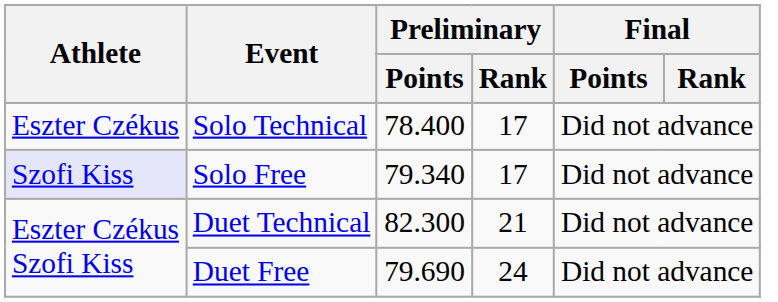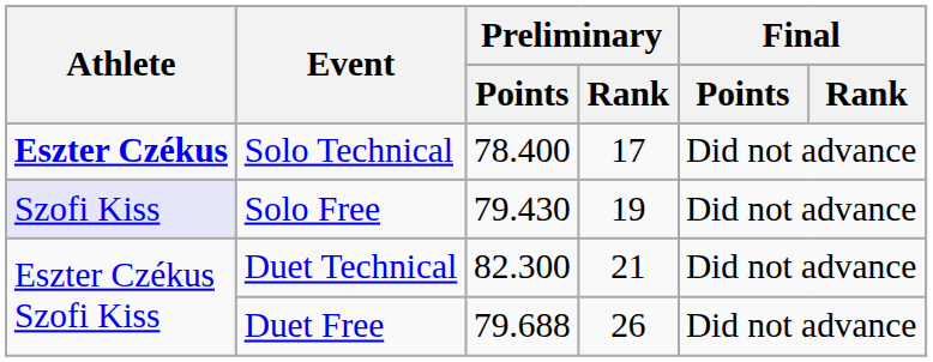 <table class=wikitable style="font-size:90%">
 <tr>
 <th rowspan="2">Athlete</th>
 <th rowspan="2">Event</th>
 <th colspan="2">Preliminary</th>
 <th colspan="2">Final</th>
 </tr>
 <tr>
 <th>Points</th>
 <th>Rank</th>
 <th>Points</th>
 <th>Rank</th>
 </tr>
 <tr>
-<td rowspan="1"><a href='#'>Eszter Czékus</a></td>
+<td rowspan="1"><strong><a href='#'>Eszter Czékus</a></strong></td>
 <td><a href='#'>Solo Technical</a></td>
 <td align=center>78.400</td>
 <td align=center>17</td>
 <td colspan= 2 align=center>Did not advance</td>
 </tr>
 <tr>
 <td rowspan="1" style="background: lavender;"><a href='#'>Szofi Kiss</a></td>
 <td><a href='#'>Solo Free</a></td>
-<td align=center>79.340</td>
-<td align=center>17</td>
+<td align=center>79.430</td>
+<td align=center>19</td>
 <td colspan= 2 align=center>Did not advance</td>
 </tr>
 <tr>
 <td rowspan="2"><a href='#'>Eszter Czékus</a><br><a href='#'>Szofi Kiss</a></td>
 <td><a href='#'>Duet Technical</a></td>
 <td align=center>82.300</td>
 <td align=center>21</td>
 <td colspan= 2 align=center>Did not advance</td>
 </tr>
 <tr>
 <td><a href='#'>Duet Free</a></td>
-<td align=center>79.690</td>
-<td align=center>24</td>
+<td align=center>79.688</td>
+<td align=center>26</td>
 <td colspan= 2 align=center>Did not advance</td>
 </tr>
 </table>
